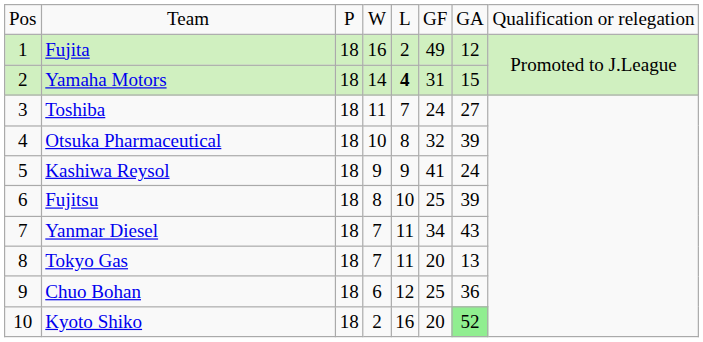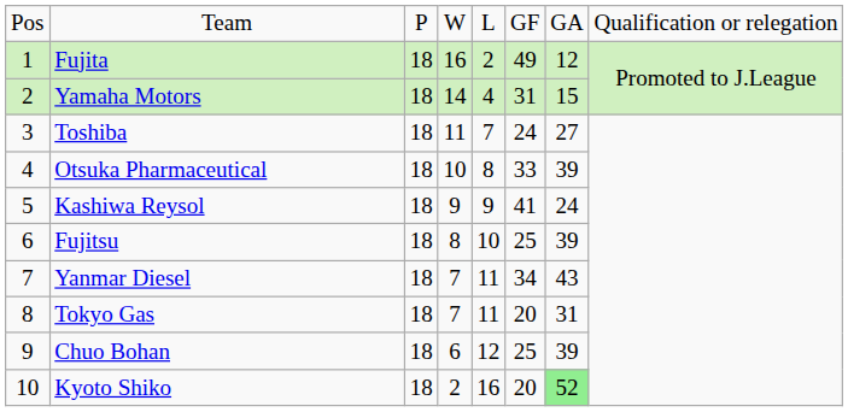 <table class="wikitable" style="text-align:center;">
 <tr>
 <td>Pos</td>
 <td style="width:15em">Team</td>
 <td>P</td>
 <td>W</td>
 <td>L</td>
 <td>GF</td>
 <td>GA</td>
 <td>Qualification or relegation</td>
 </tr>
 <tr bgcolor="#D0F0C0">
 <td>1</td>
 <td align="left"><a href='#'>Fujita</a></td>
 <td>18</td>
 <td>16</td>
 <td>2</td>
 <td>49</td>
 <td>12</td>
 <td rowspan="2">Promoted to J.League</td>
 </tr>
 <tr bgcolor="#D0F0C0">
 <td>2</td>
 <td align="left"><a href='#'>Yamaha Motors</a></td>
 <td>18</td>
 <td>14</td>
-<td><strong>4</strong></td>
+<td>4</td>
 <td>31</td>
 <td>15</td>
 </tr>
 <tr>
 <td>3</td>
 <td align="left"><a href='#'>Toshiba</a></td>
 <td>18</td>
 <td>11</td>
 <td>7</td>
 <td>24</td>
 <td>27</td>
 </tr>
 <tr>
 <td>4</td>
 <td align="left"><a href='#'>Otsuka Pharmaceutical</a></td>
 <td>18</td>
 <td>10</td>
 <td>8</td>
-<td>32</td>
+<td>33</td>
 <td>39</td>
 </tr>
 <tr>
 <td>5</td>
 <td align="left"><a href='#'>Kashiwa Reysol</a></td>
 <td>18</td>
 <td>9</td>
 <td>9</td>
 <td>41</td>
 <td>24</td>
 </tr>
 <tr>
 <td>6</td>
 <td align="left"><a href='#'>Fujitsu</a></td>
 <td>18</td>
 <td>8</td>
 <td>10</td>
 <td>25</td>
 <td>39</td>
 </tr>
 <tr>
 <td>7</td>
 <td align="left"><a href='#'>Yanmar Diesel</a></td>
 <td>18</td>
 <td>7</td>
 <td>11</td>
 <td>34</td>
 <td>43</td>
 </tr>
 <tr>
 <td>8</td>
 <td align="left"><a href='#'>Tokyo Gas</a></td>
 <td>18</td>
 <td>7</td>
 <td>11</td>
 <td>20</td>
-<td>13</td>
+<td>31</td>
 </tr>
 <tr>
 <td>9</td>
 <td align="left"><a href='#'>Chuo Bohan</a></td>
 <td>18</td>
 <td>6</td>
 <td>12</td>
 <td>25</td>
-<td>36</td>
+<td>39</td>
 </tr>
 <tr>
 <td>10</td>
 <td align="left"><a href='#'>Kyoto Shiko</a></td>
 <td>18</td>
 <td>2</td>
 <td>16</td>
 <td>20</td>
 <td style="background: lightgreen;">52</td>
 </tr>
 </table>
